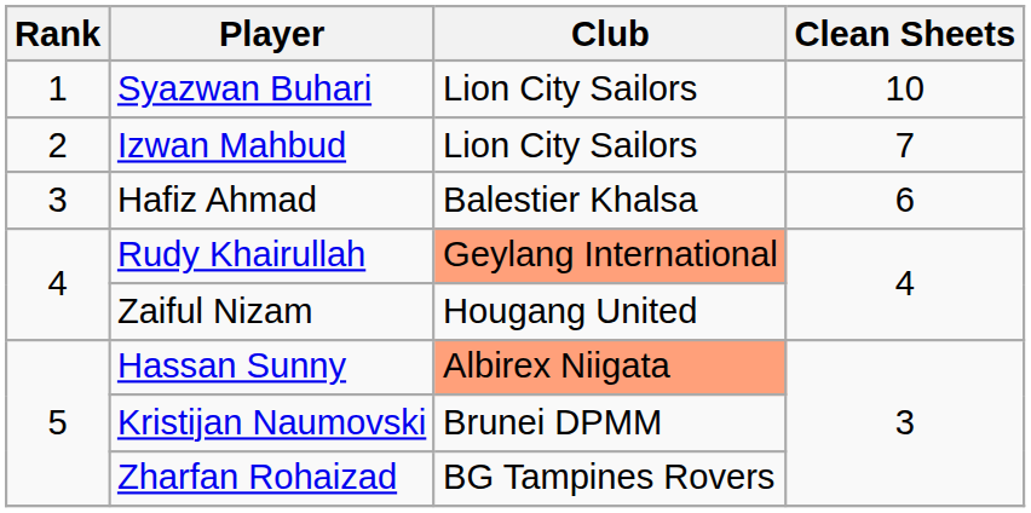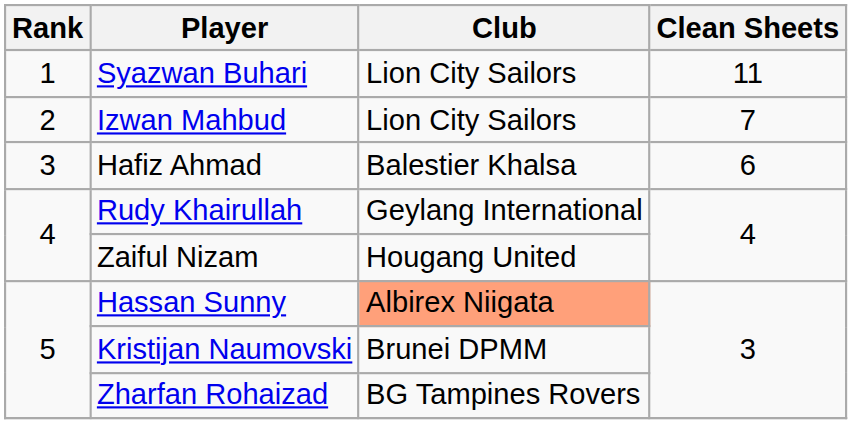 <table class="wikitable plainrowheaders sortable" style="font-size:85%">
 <tr>
 <th>Rank</th>
 <th>Player</th>
 <th>Club</th>
 <th>Clean Sheets</th>
 </tr>
 <tr>
 <td align="center" rowspan="1">1</td>
 <td> <a href='#'>Syazwan Buhari</a></td>
 <td>Lion City Sailors</td>
-<td align="center" rowspan="1">10</td>
+<td align="center" rowspan="1">11</td>
 </tr>
 <tr>
 <td align="center" rowspan="1">2</td>
 <td> <a href='#'>Izwan Mahbud</a></td>
 <td>Lion City Sailors</td>
 <td align="center" rowspan="1">7</td>
 </tr>
 <tr>
 <td align="center" rowspan="1">3</td>
 <td> Hafiz Ahmad</td>
 <td>Balestier Khalsa</td>
 <td align="center" rowspan="1">6</td>
 </tr>
 <tr>
 <td align="center" rowspan="2">4</td>
 <td> <a href='#'>Rudy Khairullah</a></td>
-<td style="background: lightsalmon;">Geylang International</td>
+<td>Geylang International</td>
 <td align="center" rowspan="2">4</td>
 </tr>
 <tr>
 <td> Zaiful Nizam</td>
 <td>Hougang United</td>
 </tr>
 <tr>
 <td align="center" rowspan="3">5</td>
 <td> <a href='#'>Hassan Sunny</a></td>
 <td style="background: lightsalmon;">Albirex Niigata</td>
 <td align="center" rowspan="3">3</td>
 </tr>
 <tr>
 <td> <a href='#'>Kristijan Naumovski</a></td>
 <td>Brunei DPMM</td>
 </tr>
 <tr>
 <td> <a href='#'>Zharfan Rohaizad</a></td>
 <td>BG Tampines Rovers</td>
 </tr>
 <tr>
 </tr>
 </table>
